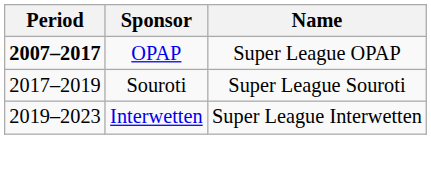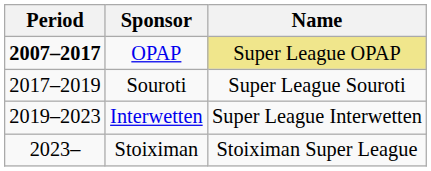 <table class="wikitable" style="text-align:center;">
 <tr>
 <th>Period</th>
 <th>Sponsor</th>
 <th>Name</th>
 </tr>
 <tr>
 <td><strong>2007–2017</strong></td>
 <td><a href='#'>OPAP</a></td>
-<td>Super League OPAP</td>
+<td style="background: khaki;">Super League OPAP</td>
 </tr>
 <tr>
 <td>2017–2019</td>
 <td>Souroti</td>
 <td>Super League Souroti</td>
 </tr>
 <tr>
 <td>2019–2023</td>
 <td><a href='#'>Interwetten</a></td>
 <td>Super League Interwetten</td>
 </tr>
+<tr>
+<td>2023–</td>
+<td>Stoiximan</td>
+<td>Stoiximan Super League</td>
+</tr>
 </table>
